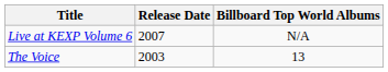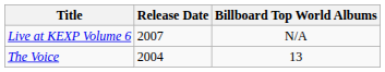 <table class="wikitable">
 <tr>
 <th>Title</th>
 <th>Release Date</th>
 <th>Billboard Top World Albums</th>
 </tr>
 <tr>
 <td><em><a href='#'>Live at KEXP Volume 6</a></em></td>
 <td>2007</td>
 <td style="text-align:center;">N/A</td>
 </tr>
 <tr>
 <td><em><a href='#'>The Voice</a></em></td>
-<td>2003</td>
+<td>2004</td>
 <td style="text-align:center;">13</td>
 </tr>
 </table>
